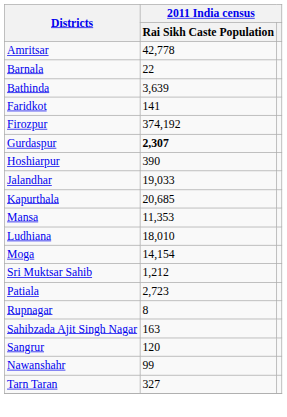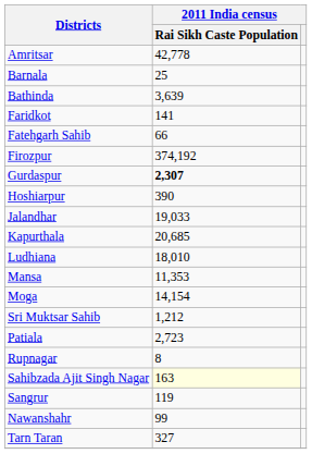 <table class="wikitable collapsible sortable">
 <tr>
 <th rowspan="2"><a href='#'>Districts</a></th>
 <th colspan="2"><a href='#'>2011 India census</a></th>
 </tr>
 <tr>
 <th>Rai Sikh Caste Population</th>
 <th></th>
 </tr>
 <tr>
 <td><a href='#'>Amritsar</a></td>
 <td>42,778</td>
 <td></td>
 </tr>
 <tr>
 <td><a href='#'>Barnala</a></td>
-<td>22</td>
+<td>25</td>
 <td></td>
 </tr>
 <tr>
 <td><a href='#'>Bathinda</a></td>
 <td>3,639</td>
 <td></td>
 </tr>
 <tr>
 <td><a href='#'>Faridkot</a></td>
 <td>141</td>
+<td></td>
+</tr>
+<tr>
+<td><a href='#'>Fatehgarh Sahib</a></td>
+<td>66</td>
 <td></td>
 </tr>
 <tr>
 <td><a href='#'>Firozpur</a></td>
 <td>374,192</td>
 <td></td>
 </tr>
 <tr>
 <td><a href='#'>Gurdaspur</a></td>
 <td><strong>2,307</strong></td>
 <td></td>
 </tr>
 <tr>
 <td><a href='#'>Hoshiarpur</a></td>
 <td>390</td>
 <td></td>
 </tr>
 <tr>
 <td><a href='#'>Jalandhar</a></td>
 <td>19,033</td>
 <td></td>
 </tr>
 <tr>
 <td><a href='#'>Kapurthala</a></td>
 <td>20,685</td>
 <td></td>
 </tr>
 <tr>
-<td><a href='#'>Mansa</a></td>
-<td>11,353</td>
+<td><a href='#'>Ludhiana</a></td>
+<td>18,010</td>
 <td></td>
 </tr>
 <tr>
-<td><a href='#'>Ludhiana</a></td>
-<td>18,010</td>
+<td><a href='#'>Mansa</a></td>
+<td>11,353</td>
 <td></td>
 </tr>
 <tr>
 <td><a href='#'>Moga</a></td>
 <td>14,154</td>
 <td></td>
 </tr>
 <tr>
 <td><a href='#'>Sri Muktsar Sahib</a></td>
 <td>1,212</td>
 <td></td>
 </tr>
 <tr>
 <td><a href='#'>Patiala</a></td>
 <td>2,723</td>
 <td></td>
 </tr>
 <tr>
 <td><a href='#'>Rupnagar</a></td>
 <td>8</td>
 <td></td>
 </tr>
 <tr>
 <td><a href='#'>Sahibzada Ajit Singh Nagar</a></td>
-<td>163</td>
+<td style="background: lightyellow;">163</td>
 <td></td>
 </tr>
 <tr>
 <td><a href='#'>Sangrur</a></td>
-<td>120</td>
+<td>119</td>
 <td></td>
 </tr>
 <tr>
 <td><a href='#'>Nawanshahr</a></td>
 <td>99</td>
 <td></td>
 </tr>
 <tr>
 <td><a href='#'>Tarn Taran</a></td>
 <td>327</td>
 <td></td>
 </tr>
 <tr>
 </tr>
 </table>
